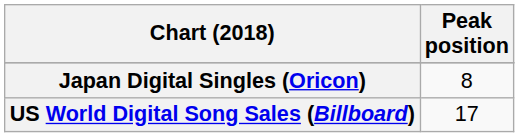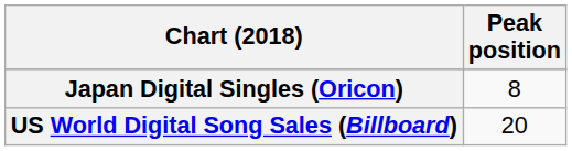 <table class="wikitable sortable plainrowheaders" style="text-align:center">
 <tr>
 <th scope="col">Chart (2018)</th>
 <th scope="col">Peak<br>position</th>
 </tr>
 <tr>
 </tr>
 <tr>
 <th scope="row">Japan Digital Singles (<a href='#'>Oricon</a>)</th>
 <td>8</td>
 </tr>
 <tr>
 <th scope="row">US <a href='#'>World Digital Song Sales</a> (<em><a href='#'>Billboard</a></em>)</th>
-<td>17</td>
+<td>20</td>
 </tr>
 </table>
